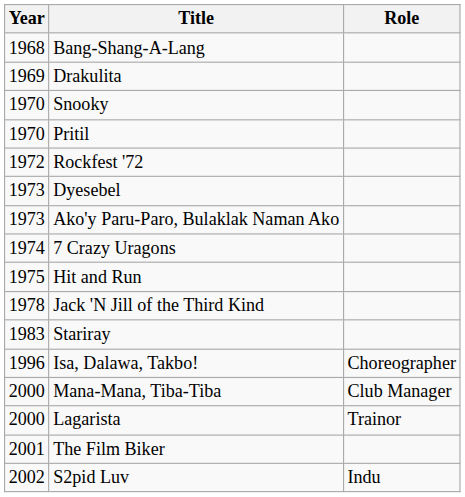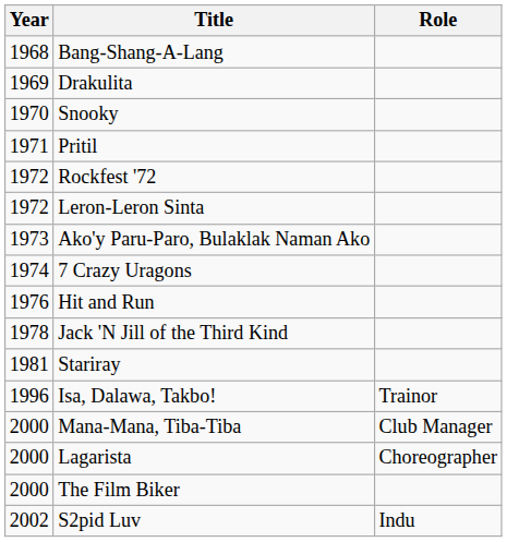 <table class="wikitable">
 <tr>
 <th>Year</th>
 <th>Title</th>
 <th>Role</th>
 </tr>
 <tr>
 <td>1968</td>
 <td>Bang-Shang-A-Lang</td>
 <td></td>
 </tr>
 <tr>
 <td>1969</td>
 <td>Drakulita</td>
 <td></td>
 </tr>
 <tr>
 <td>1970</td>
 <td>Snooky</td>
 <td></td>
 </tr>
 <tr>
-<td>1970</td>
+<td>1971</td>
 <td>Pritil</td>
 <td></td>
 </tr>
 <tr>
 <td>1972</td>
 <td>Rockfest '72</td>
 <td></td>
 </tr>
 <tr>
-<td>1973</td>
-<td>Dyesebel</td>
+<td>1972</td>
+<td>Leron-Leron Sinta</td>
 <td></td>
 </tr>
 <tr>
 <td>1973</td>
 <td>Ako'y Paru-Paro, Bulaklak Naman Ako</td>
 <td></td>
 </tr>
 <tr>
 <td>1974</td>
 <td>7 Crazy Uragons</td>
 <td></td>
 </tr>
 <tr>
-<td>1975</td>
+<td>1976</td>
 <td>Hit and Run</td>
 <td></td>
 </tr>
 <tr>
 <td>1978</td>
 <td>Jack 'N Jill of the Third Kind</td>
 <td></td>
 </tr>
 <tr>
-<td>1983</td>
+<td>1981</td>
 <td>Stariray</td>
 <td></td>
 </tr>
 <tr>
 <td>1996</td>
 <td>Isa, Dalawa, Takbo!</td>
-<td>Choreographer</td>
+<td>Trainor</td>
 </tr>
 <tr>
 <td>2000</td>
 <td>Mana-Mana, Tiba-Tiba</td>
 <td>Club Manager</td>
 </tr>
 <tr>
 <td>2000</td>
 <td>Lagarista</td>
-<td>Trainor</td>
+<td>Choreographer</td>
 </tr>
 <tr>
-<td>2001</td>
+<td>2000</td>
 <td>The Film Biker</td>
 <td></td>
 </tr>
 <tr>
 <td>2002</td>
 <td>S2pid Luv</td>
 <td>Indu</td>
 </tr>
 </table>
